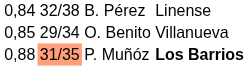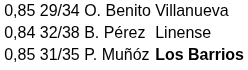 <table style="font-size: 90%; border-collapse:collapse" border=0 cellspacing=0 cellpadding=2>
 <tr bgcolor=#DCDCDC>
+</tr>
+<tr>
+<td>0,85</td>
+<td>29/34</td>
+<td>O. Benito</td>
+<td>Villanueva</td>
 </tr>
 <tr>
 <td>0,84</td>
 <td>32/38</td>
 <td>B. Pérez</td>
 <td>Linense</td>
 </tr>
 <tr>
 <td>0,85</td>
-<td>29/34</td>
-<td>O. Benito</td>
-<td>Villanueva</td>
-</tr>
-<tr>
-<td>0,88</td>
-<td style="background: lightsalmon;">31/35</td>
+<td>31/35</td>
 <td>P. Muñóz</td>
 <td><strong>Los Barrios</strong></td>
 </tr>
 </table>
